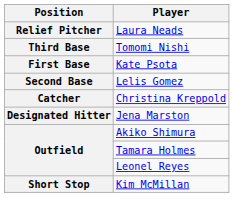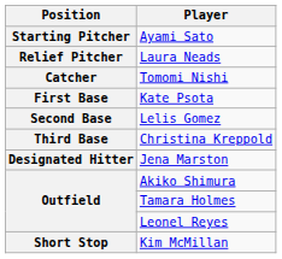 <table class="wikitable" style="border-collapse:collapse; font-size:90%;">
 <tr>
 <th>Position</th>
 <th>Player</th>
 </tr>
 <tr>
+<th>Starting Pitcher</th>
+<td> <a href='#'>Ayami Sato</a></td>
+</tr>
+<tr>
 <th>Relief Pitcher</th>
 <td> <a href='#'>Laura Neads</a></td>
 </tr>
 <tr>
-<th>Third Base</th>
+<th>Catcher</th>
 <td> <a href='#'>Tomomi Nishi</a></td>
 </tr>
 <tr>
 <th>First Base</th>
 <td> <a href='#'>Kate Psota</a></td>
 </tr>
 <tr>
 <th>Second Base</th>
 <td> <a href='#'>Lelis Gomez</a></td>
 </tr>
 <tr>
-<th>Catcher</th>
+<th>Third Base</th>
 <td> <a href='#'>Christina Kreppold</a></td>
 </tr>
 <tr>
 <th>Designated Hitter</th>
 <td> <a href='#'>Jena Marston</a></td>
 </tr>
 <tr>
 <th rowspan=3>Outfield</th>
 <td> <a href='#'>Akiko Shimura</a></td>
 </tr>
 <tr>
 <td> <a href='#'>Tamara Holmes</a></td>
 </tr>
 <tr>
 <td> <a href='#'>Leonel Reyes</a></td>
 </tr>
 <tr>
 <th>Short Stop</th>
 <td> <a href='#'>Kim McMillan</a></td>
 </tr>
 </table>
